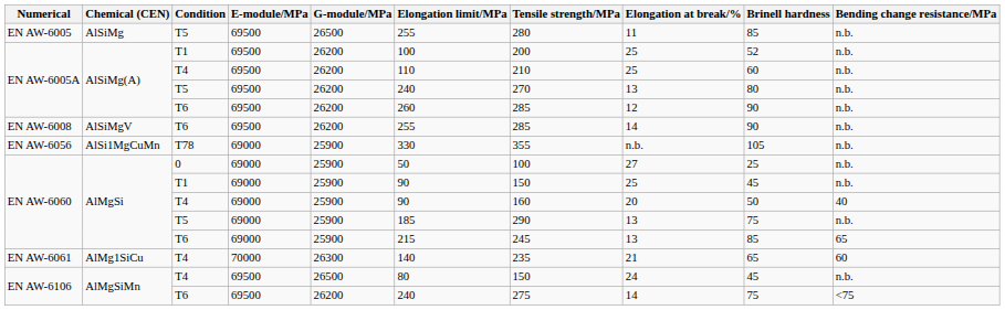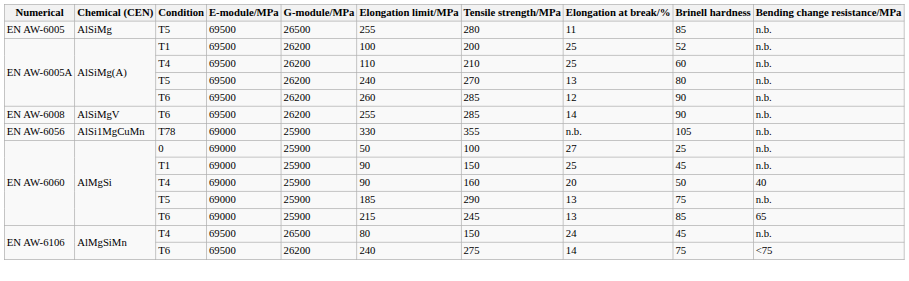 <table class="wikitable">
 <tr>
 <th>Numerical</th>
 <th>Chemical (CEN)</th>
 <th>Condition</th>
 <th>E-module/MPa</th>
 <th>G-module/MPa</th>
 <th>Elongation limit/MPa</th>
 <th>Tensile strength/MPa</th>
 <th>Elongation at break/%</th>
 <th>Brinell hardness</th>
 <th>Bending change resistance/MPa</th>
 </tr>
 <tr>
 <td>EN AW-6005</td>
 <td>AlSiMg</td>
 <td>T5</td>
 <td>69500</td>
 <td>26500</td>
 <td>255</td>
 <td>280</td>
 <td>11</td>
 <td>85</td>
 <td>n.b.</td>
 </tr>
 <tr>
 <td rowspan="4">EN AW-6005A</td>
 <td rowspan="4">AlSiMg(A)</td>
 <td>T1</td>
 <td>69500</td>
 <td>26200</td>
 <td>100</td>
 <td>200</td>
 <td>25</td>
 <td>52</td>
 <td>n.b.</td>
 </tr>
 <tr>
 <td>T4</td>
 <td>69500</td>
 <td>26200</td>
 <td>110</td>
 <td>210</td>
 <td>25</td>
 <td>60</td>
 <td>n.b.</td>
 </tr>
 <tr>
 <td>T5</td>
 <td>69500</td>
 <td>26200</td>
 <td>240</td>
 <td>270</td>
 <td>13</td>
 <td>80</td>
 <td>n.b.</td>
 </tr>
 <tr>
 <td>T6</td>
 <td>69500</td>
 <td>26200</td>
 <td>260</td>
 <td>285</td>
 <td>12</td>
 <td>90</td>
 <td>n.b.</td>
 </tr>
 <tr>
 <td>EN AW-6008</td>
 <td>AlSiMgV</td>
 <td>T6</td>
 <td>69500</td>
 <td>26200</td>
 <td>255</td>
 <td>285</td>
 <td>14</td>
 <td>90</td>
 <td>n.b.</td>
 </tr>
 <tr>
 <td>EN AW-6056</td>
 <td>AlSi1MgCuMn</td>
 <td>T78</td>
 <td>69000</td>
 <td>25900</td>
 <td>330</td>
 <td>355</td>
 <td>n.b.</td>
 <td>105</td>
 <td>n.b.</td>
 </tr>
 <tr>
 <td rowspan="5">EN AW-6060</td>
 <td rowspan="5">AlMgSi</td>
 <td>0</td>
 <td>69000</td>
 <td>25900</td>
 <td>50</td>
 <td>100</td>
 <td>27</td>
 <td>25</td>
 <td>n.b.</td>
 </tr>
 <tr>
 <td>T1</td>
 <td>69000</td>
 <td>25900</td>
 <td>90</td>
 <td>150</td>
 <td>25</td>
 <td>45</td>
 <td>n.b.</td>
 </tr>
 <tr>
 <td>T4</td>
 <td>69000</td>
 <td>25900</td>
 <td>90</td>
 <td>160</td>
 <td>20</td>
 <td>50</td>
 <td>40</td>
 </tr>
 <tr>
 <td>T5</td>
 <td>69000</td>
 <td>25900</td>
 <td>185</td>
 <td>290</td>
 <td>13</td>
 <td>75</td>
 <td>n.b.</td>
 </tr>
 <tr>
 <td>T6</td>
 <td>69000</td>
 <td>25900</td>
 <td>215</td>
 <td>245</td>
 <td>13</td>
 <td>85</td>
 <td>65</td>
 </tr>
 <tr>
-<td>EN AW-6061</td>
-<td>AlMg1SiCu</td>
-<td>T4</td>
-<td>70000</td>
-<td>26300</td>
-<td>140</td>
-<td>235</td>
-<td>21</td>
-<td>65</td>
-<td>60</td>
-</tr>
-<tr>
 <td rowspan="2">EN AW-6106</td>
 <td rowspan="2">AlMgSiMn</td>
 <td>T4</td>
 <td>69500</td>
 <td>26500</td>
 <td>80</td>
 <td>150</td>
 <td>24</td>
 <td>45</td>
 <td>n.b.</td>
 </tr>
 <tr>
 <td>T6</td>
 <td>69500</td>
 <td>26200</td>
 <td>240</td>
 <td>275</td>
 <td>14</td>
 <td>75</td>
 <td><75</td>
 </tr>
 </table>
